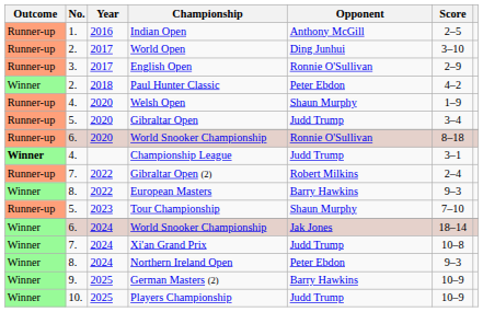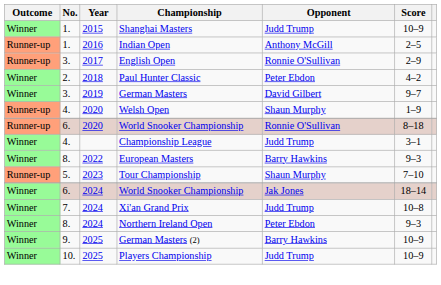 <table class="sortable wikitable">
 <tr>
 <th width="80">Outcome</th>
 <th width="20">No.</th>
 <th width="50">Year</th>
 <th width="220">Championship</th>
 <th width="200">Opponent</th>
 <th style="width:50px;">Score</th>
 <th></th>
 </tr>
 <tr>
+<td style="background:#98FB98">Winner</td>
+<td>1.</td>
+<td><a href='#'>2015</a></td>
+<td><a href='#'>Shanghai Masters</a></td>
+<td> <a href='#'>Judd Trump</a></td>
+<td align="center">10–9</td>
+<td></td>
+</tr>
+<tr>
 <td style="background:#ffa07a;">Runner-up</td>
 <td>1.</td>
 <td><a href='#'>2016</a></td>
 <td><a href='#'>Indian Open</a></td>
 <td> <a href='#'>Anthony McGill</a></td>
 <td align="center">2–5</td>
-<td></td>
-</tr>
-<tr>
-<td style="background:#ffa07a;">Runner-up</td>
-<td>2.</td>
-<td><a href='#'>2017</a></td>
-<td><a href='#'>World Open</a></td>
-<td> <a href='#'>Ding Junhui</a></td>
-<td align="center">3–10</td>
 <td></td>
 </tr>
 <tr>
 <td style="background:#ffa07a;">Runner-up</td>
 <td>3.</td>
 <td><a href='#'>2017</a></td>
 <td><a href='#'>English Open</a></td>
 <td> <a href='#'>Ronnie O'Sullivan</a></td>
 <td align="center">2–9</td>
 <td></td>
 </tr>
 <tr>
 <td style="background:#98FB98">Winner</td>
 <td>2.</td>
 <td><a href='#'>2018</a></td>
 <td><a href='#'>Paul Hunter Classic</a></td>
 <td> <a href='#'>Peter Ebdon</a></td>
 <td align="center">4–2</td>
 <td></td>
 </tr>
 <tr>
+<td style="background:#98FB98">Winner</td>
+<td>3.</td>
+<td><a href='#'>2019</a></td>
+<td><a href='#'>German Masters</a></td>
+<td> <a href='#'>David Gilbert</a></td>
+<td align="center">9–7</td>
+<td></td>
+</tr>
+<tr>
 <td style="background:#ffa07a;">Runner-up</td>
 <td>4.</td>
 <td><a href='#'>2020</a></td>
 <td><a href='#'>Welsh Open</a></td>
 <td> <a href='#'>Shaun Murphy</a></td>
 <td align="center">1–9</td>
-<td></td>
-</tr>
-<tr>
-<td style="background:#ffa07a;">Runner-up</td>
-<td>5.</td>
-<td><a href='#'>2020</a></td>
-<td><a href='#'>Gibraltar Open</a></td>
-<td> <a href='#'>Judd Trump</a></td>
-<td align="center">3–4</td>
 <td></td>
 </tr>
 <tr>
 </tr>
 <tr style="background:#e5d1cb;"|>
 <td style="background:#ffa07a;">Runner-up</td>
 <td>6.</td>
 <td><a href='#'>2020</a></td>
 <td><a href='#'>World Snooker Championship</a></td>
 <td> <a href='#'>Ronnie O'Sullivan</a></td>
 <td align="center">8–18</td>
 <td></td>
 </tr>
 <tr>
-<td style="background:#98FB98"><strong>Winner</strong></td>
+<td style="background:#98FB98">Winner</td>
 <td>4.</td>
 <td></td>
 <td><a href='#'>Championship League</a></td>
 <td> <a href='#'>Judd Trump</a></td>
 <td align="center">3–1</td>
-<td></td>
-</tr>
-<tr>
-<td style="background:#ffa07a;">Runner-up</td>
-<td>7.</td>
-<td><a href='#'>2022</a></td>
-<td><a href='#'>Gibraltar Open</a> <small>(2)</small></td>
-<td> <a href='#'>Robert Milkins</a></td>
-<td align="center">2–4</td>
 <td></td>
 </tr>
 <tr>
 <td style="background:#98FB98">Winner</td>
 <td>8.</td>
 <td><a href='#'>2022</a></td>
 <td><a href='#'>European Masters</a></td>
 <td> <a href='#'>Barry Hawkins</a></td>
 <td align="center">9–3</td>
 <td></td>
 </tr>
 <tr>
 <td style="background:#ffa07a;">Runner-up</td>
 <td>5.</td>
 <td><a href='#'>2023</a></td>
 <td><a href='#'>Tour Championship</a></td>
 <td> <a href='#'>Shaun Murphy</a></td>
 <td align="center">7–10</td>
 <td></td>
 </tr>
 <tr>
 </tr>
 <tr style="background:#e5d1cb;"|>
 <td style="background: #98FB98">Winner</td>
 <td>6.</td>
 <td><a href='#'>2024</a></td>
 <td><a href='#'>World Snooker Championship</a></td>
 <td> <a href='#'>Jak Jones</a></td>
 <td align="center">18–14</td>
 <td></td>
 </tr>
 <tr>
 <td style="background: #98FB98">Winner</td>
 <td>7.</td>
 <td><a href='#'>2024</a></td>
 <td><a href='#'>Xi'an Grand Prix</a></td>
 <td> <a href='#'>Judd Trump</a></td>
 <td align="center">10–8</td>
 <td></td>
 </tr>
 <tr>
 <td style="background:#98FB98">Winner</td>
 <td>8.</td>
 <td><a href='#'>2024</a></td>
 <td><a href='#'>Northern Ireland Open</a></td>
 <td> <a href='#'>Peter Ebdon</a></td>
 <td align="center">9–3</td>
 <td></td>
 </tr>
 <tr>
 <td style="background:#98FB98">Winner</td>
 <td>9.</td>
 <td><a href='#'>2025</a></td>
 <td><a href='#'>German Masters</a> <small>(2)</small></td>
 <td> <a href='#'>Barry Hawkins</a></td>
 <td align="center">10–9</td>
 <td></td>
 </tr>
 <tr>
 <td style="background:#98FB98">Winner</td>
 <td>10.</td>
 <td><a href='#'>2025</a></td>
 <td><a href='#'>Players Championship</a></td>
 <td> <a href='#'>Judd Trump</a></td>
 <td align="center">10–9</td>
 <td></td>
 </tr>
 </table>
